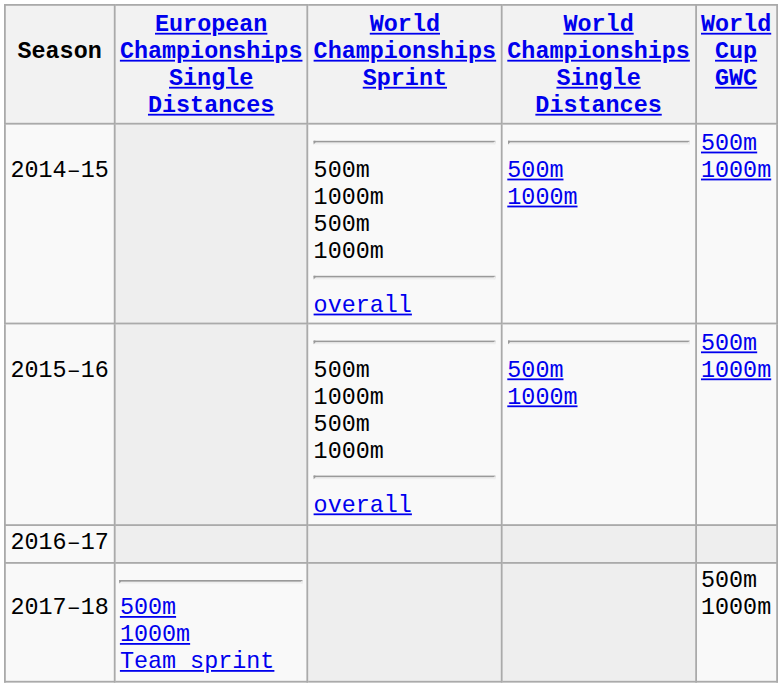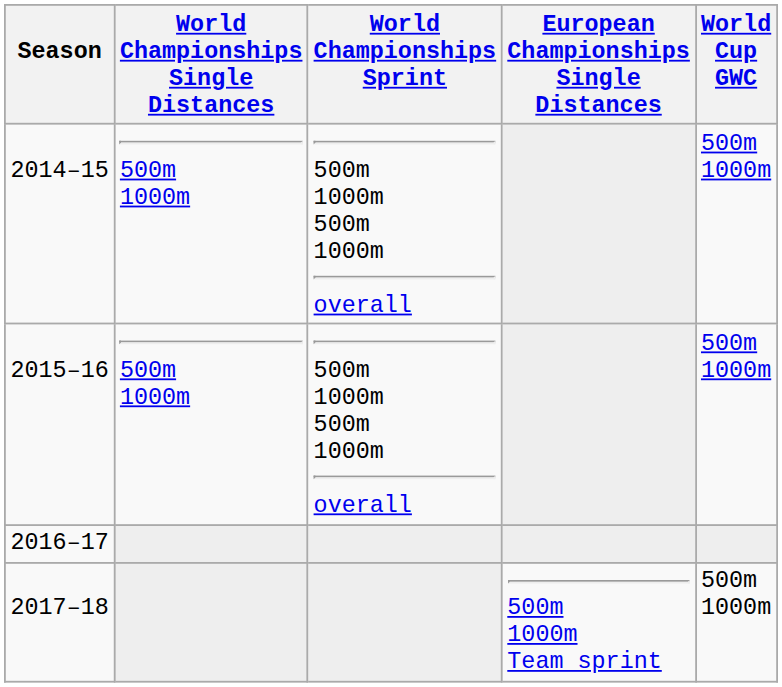 <table class="wikitable">
 <tr style="vertical-align: top;">
 <th><br> Season</th>
+<th><a href='#'>World <br> Championships <br> Single <br> Distances</a></th>
+<th><a href='#'>World <br> Championships <br> Sprint</a></th>
 <th><a href='#'>European <br> Championships <br> Single <br> Distances</a></th>
-<th><a href='#'>World <br> Championships <br> Sprint</a></th>
-<th><a href='#'>World <br> Championships <br> Single <br> Distances</a></th>
 <th><a href='#'>World <br> Cup <br> GWC</a></th>
 </tr>
 <tr style="vertical-align: top;">
 <td><br> 2014–15</td>
+<td> <hr>  <a href='#'>500m</a> <br>  <a href='#'>1000m</a></td>
+<td> <hr>  500m <br>  1000m <br>  500m <br>  1000m <hr>  <a href='#'>overall</a></td>
 <td bgcolor=#EEEEEE></td>
-<td> <hr>  500m <br>  1000m <br>  500m <br>  1000m <hr>  <a href='#'>overall</a></td>
-<td> <hr>  <a href='#'>500m</a> <br>  <a href='#'>1000m</a></td>
 <td> <a href='#'>500m</a> <br>  <a href='#'>1000m</a></td>
 </tr>
 <tr style="vertical-align: top;">
 <td><br> 2015–16</td>
+<td> <hr>  <a href='#'>500m</a> <br>  <a href='#'>1000m</a></td>
+<td> <hr>  500m <br>  1000m <br>  500m <br>  1000m <hr>  <a href='#'>overall</a></td>
 <td bgcolor=#EEEEEE></td>
-<td> <hr>  500m <br>  1000m <br>  500m <br>  1000m <hr>  <a href='#'>overall</a></td>
-<td> <hr>  <a href='#'>500m</a> <br>  <a href='#'>1000m</a></td>
 <td> <a href='#'>500m</a> <br>  <a href='#'>1000m</a></td>
 </tr>
 <tr style="vertical-align: top;">
 <td>2016–17</td>
 <td bgcolor=#EEEEEE></td>
 <td bgcolor=#EEEEEE></td>
 <td bgcolor=#EEEEEE></td>
 <td bgcolor=#EEEEEE></td>
 </tr>
 <tr style="vertical-align: top;">
 <td><br> 2017–18</td>
-<td> <hr>  <a href='#'>500m</a> <br>  <a href='#'>1000m</a> <br>  <a href='#'>Team sprint</a></td>
 <td bgcolor=#EEEEEE></td>
 <td bgcolor=#EEEEEE></td>
+<td> <hr>  <a href='#'>500m</a> <br>  <a href='#'>1000m</a> <br>  <a href='#'>Team sprint</a></td>
 <td> 500m <br>  1000m</td>
 </tr>
 </table>
